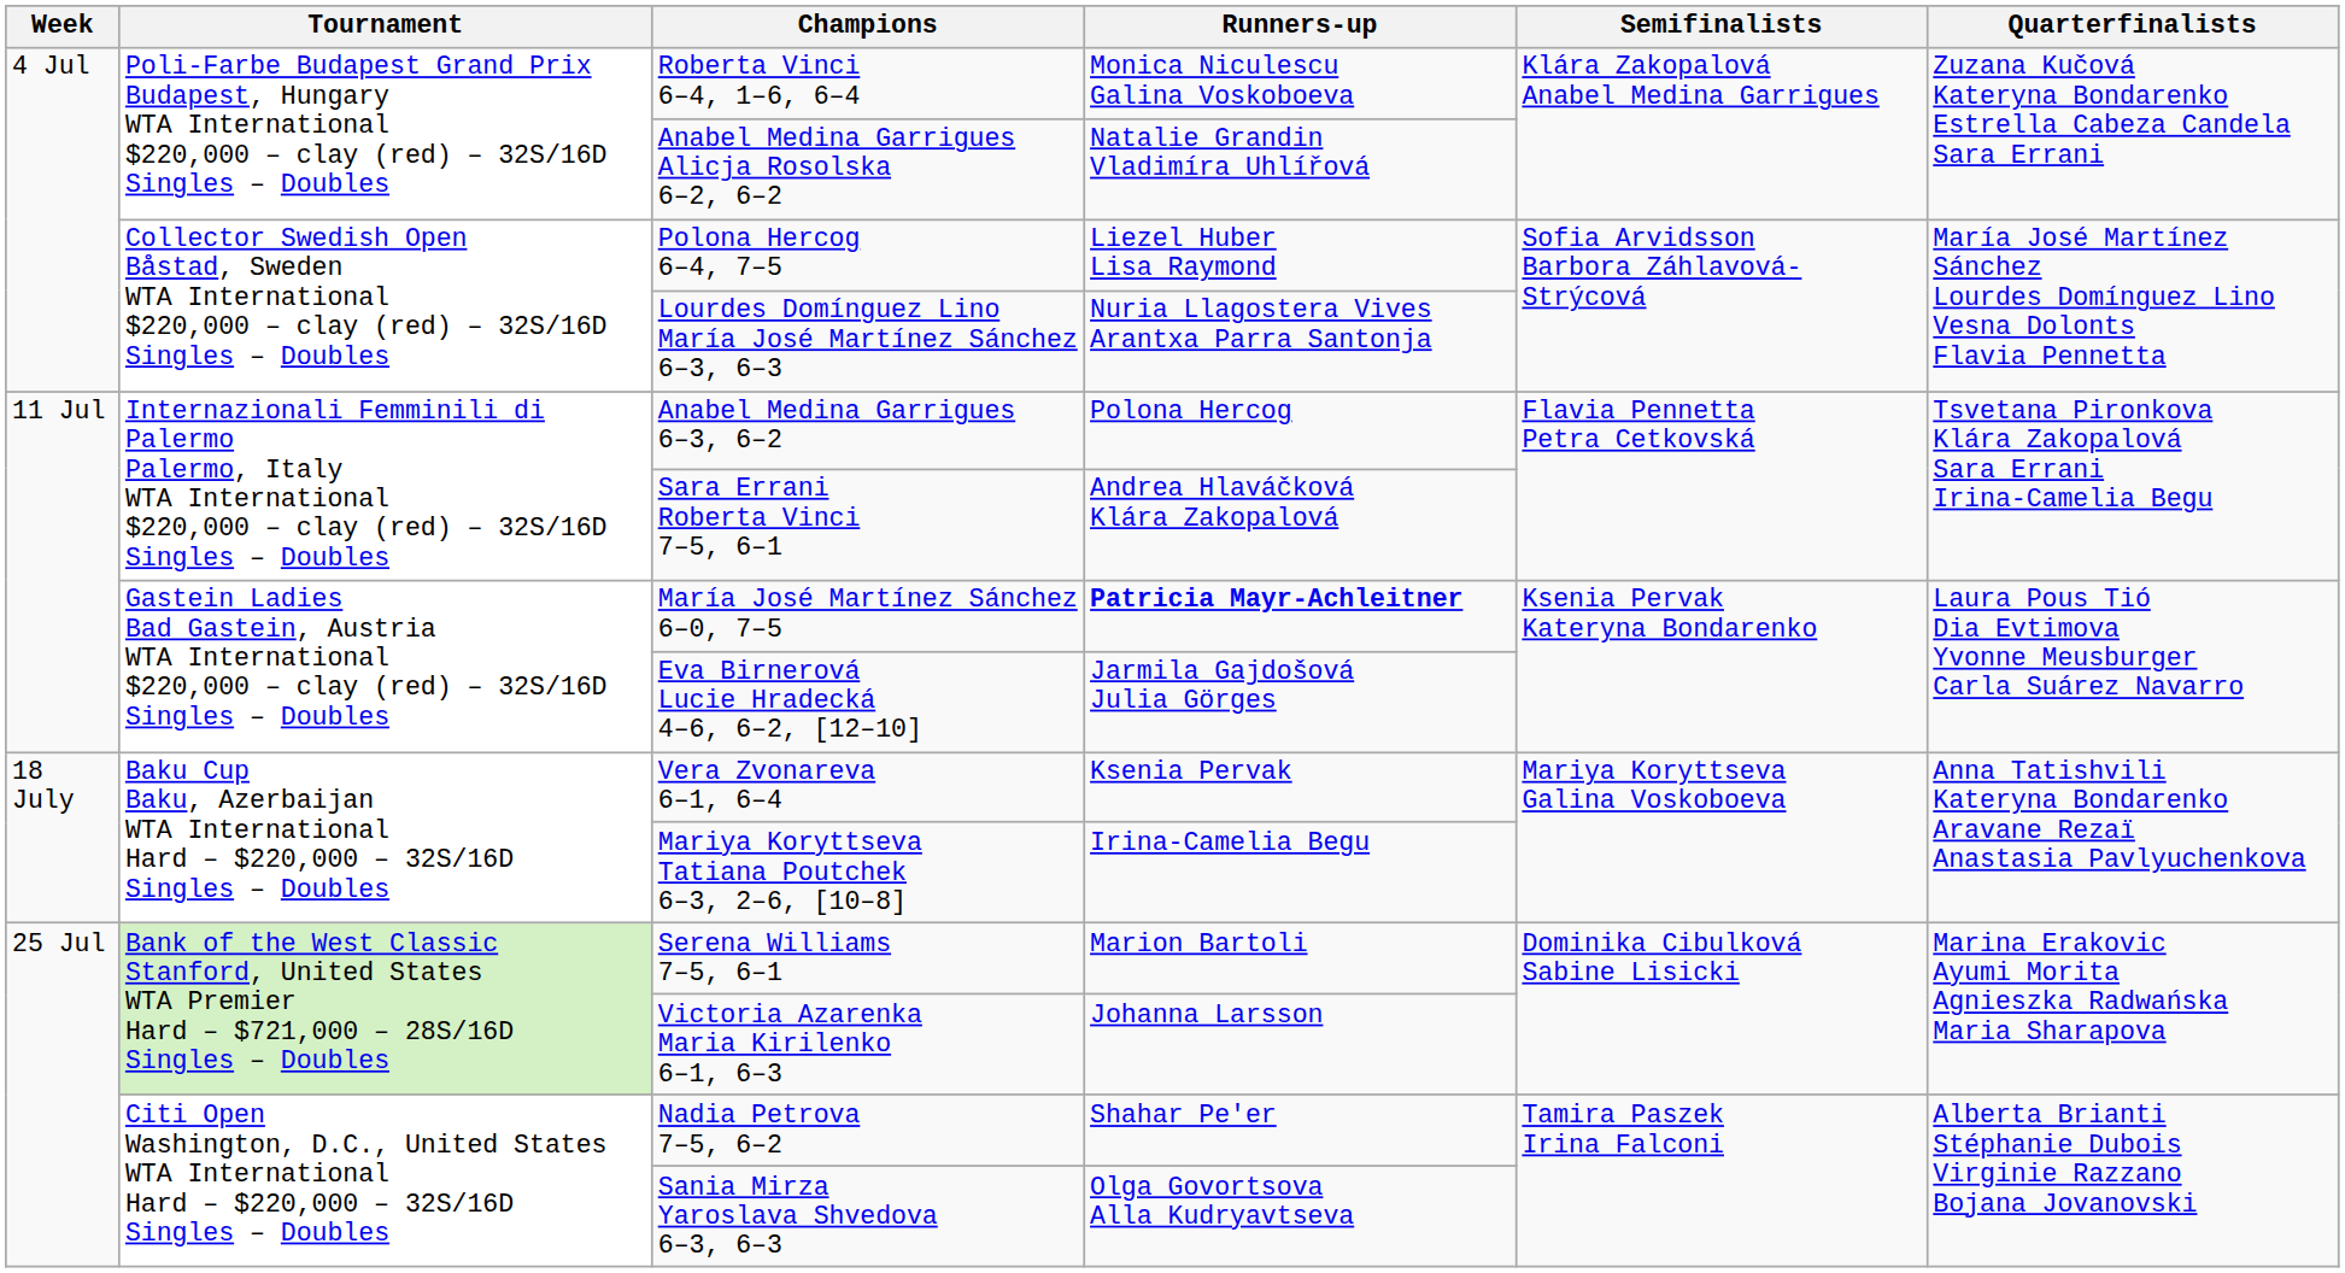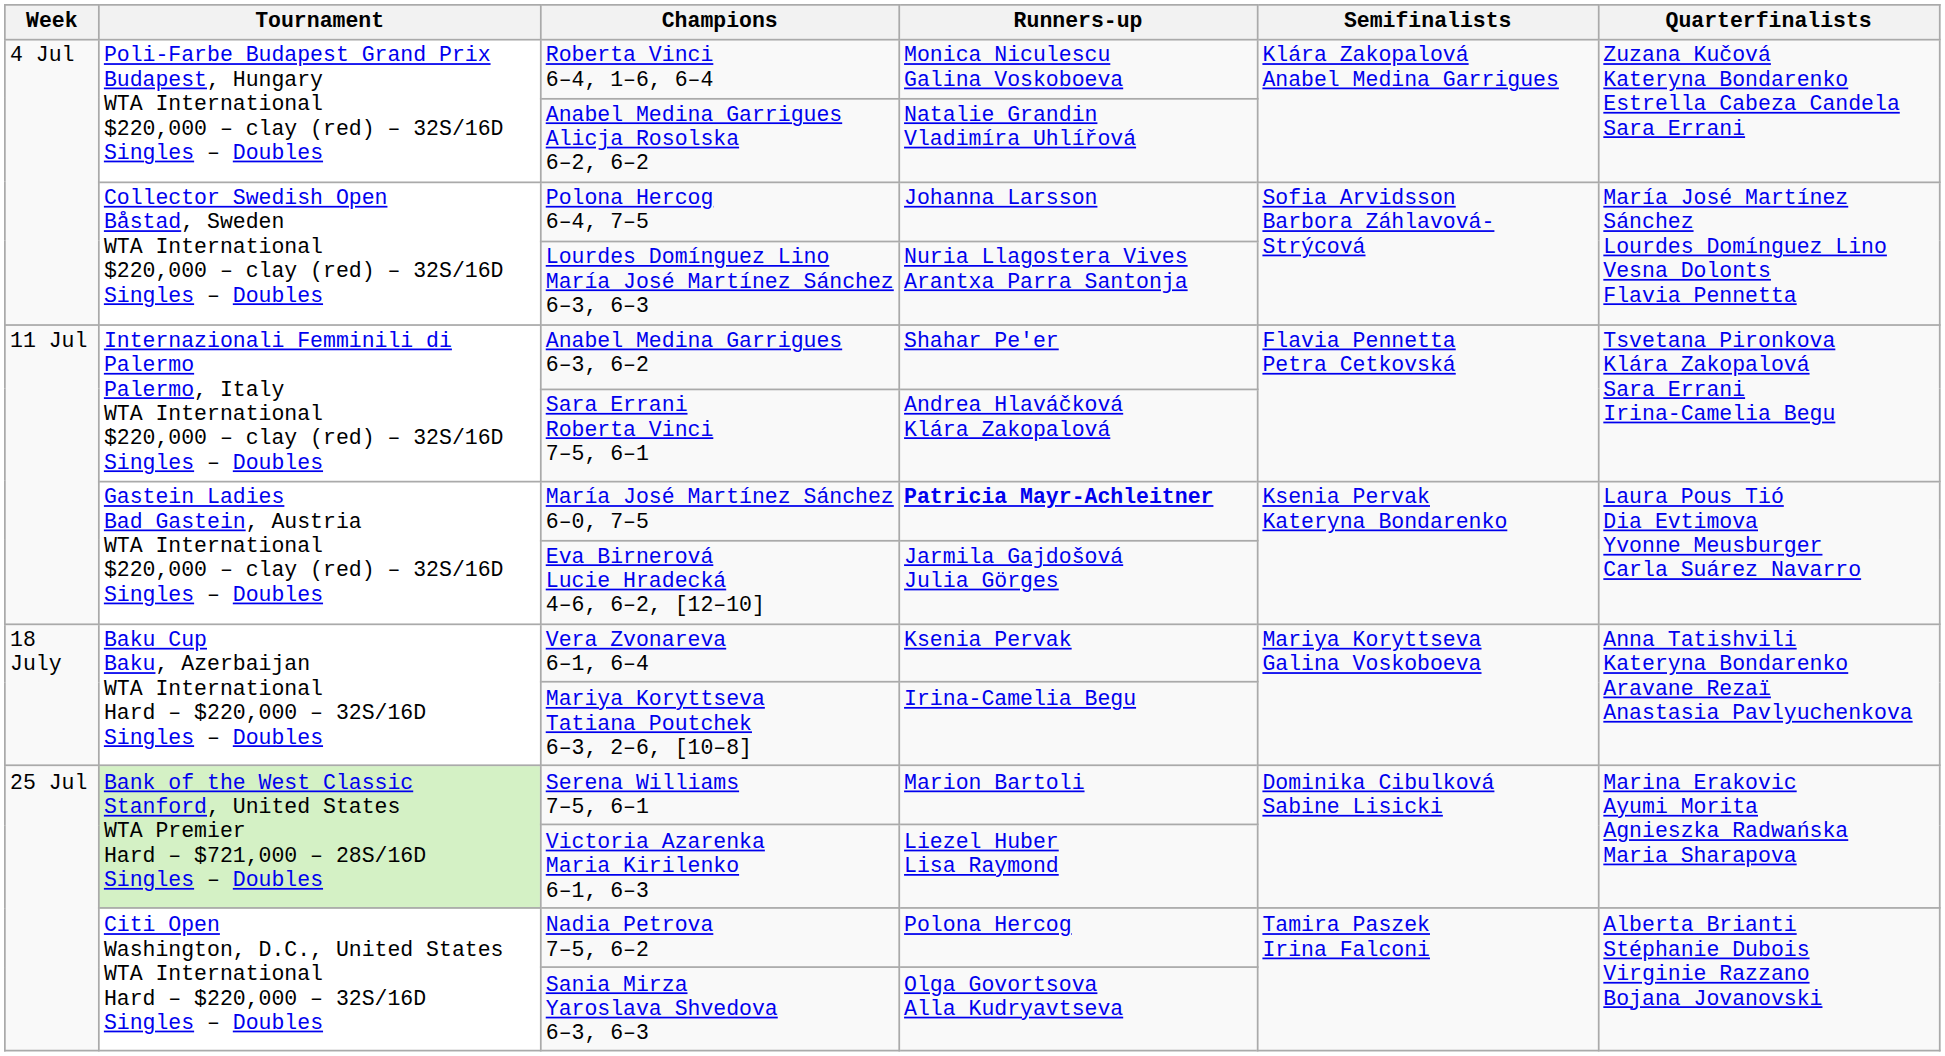 <table class=wikitable style=font-size:95%>
 <tr>
 <th style="width:48px;">Week</th>
 <th style="width:248px;">Tournament</th>
 <th style="width:200px;">Champions</th>
 <th style="width:200px;">Runners-up</th>
 <th style="width:190px;">Semifinalists</th>
 <th style="width:190px;">Quarterfinalists</th>
 </tr>
 <tr valign=top>
 <td rowspan=4>4 Jul</td>
 <td bgcolor=#ffffff rowspan=2><a href='#'>Poli-Farbe Budapest Grand Prix</a><br> <a href='#'>Budapest</a>, Hungary<br>WTA International <br>$220,000 – clay (red) – 32S/16D<br><a href='#'>Singles</a> – <a href='#'>Doubles</a></td>
 <td> <a href='#'>Roberta Vinci</a> <br> 6–4, 1–6, 6–4</td>
 <td> <a href='#'>Monica Niculescu</a> <br>  <a href='#'>Galina Voskoboeva</a></td>
 <td rowspan=2> <a href='#'>Klára Zakopalová</a> <br> <a href='#'>Anabel Medina Garrigues</a></td>
 <td rowspan=2> <a href='#'>Zuzana Kučová</a> <br> <a href='#'>Kateryna Bondarenko</a><br> <a href='#'>Estrella Cabeza Candela</a> <br> <a href='#'>Sara Errani</a></td>
 </tr>
 <tr valign=top>
 <td> <a href='#'>Anabel Medina Garrigues</a> <br>  <a href='#'>Alicja Rosolska</a> <br> 6–2, 6–2</td>
 <td> <a href='#'>Natalie Grandin</a> <br>  <a href='#'>Vladimíra Uhlířová</a></td>
 </tr>
 <tr valign=top>
 <td bgcolor=#ffffff rowspan=2><a href='#'>Collector Swedish Open</a><br> <a href='#'>Båstad</a>, Sweden<br>WTA International <br>$220,000 – clay (red) – 32S/16D<br><a href='#'>Singles</a> – <a href='#'>Doubles</a></td>
 <td> <a href='#'>Polona Hercog</a> <br> 6–4, 7–5</td>
-<td> <a href='#'>Liezel Huber</a> <br>  <a href='#'>Lisa Raymond</a></td>
+<td> <a href='#'>Johanna Larsson</a></td>
 <td rowspan=2> <a href='#'>Sofia Arvidsson</a> <br>  <a href='#'>Barbora Záhlavová-Strýcová</a></td>
 <td rowspan=2> <a href='#'>María José Martínez Sánchez</a> <br> <a href='#'>Lourdes Domínguez Lino</a><br> <a href='#'>Vesna Dolonts</a> <br>  <a href='#'>Flavia Pennetta</a></td>
 </tr>
 <tr valign=top>
 <td> <a href='#'>Lourdes Domínguez Lino</a> <br>  <a href='#'>María José Martínez Sánchez</a> <br> 6–3, 6–3</td>
 <td> <a href='#'>Nuria Llagostera Vives</a> <br>  <a href='#'>Arantxa Parra Santonja</a></td>
 </tr>
 <tr valign=top>
 <td rowspan=4>11 Jul</td>
 <td bgcolor=#ffffff rowspan=2><a href='#'>Internazionali Femminili di Palermo</a><br> <a href='#'>Palermo</a>, Italy<br>WTA International <br>$220,000 – clay (red) – 32S/16D<br><a href='#'>Singles</a> – <a href='#'>Doubles</a></td>
 <td> <a href='#'>Anabel Medina Garrigues</a><br> 6–3, 6–2</td>
-<td> <a href='#'>Polona Hercog</a></td>
+<td> <a href='#'>Shahar Pe'er</a></td>
 <td rowspan=2> <a href='#'>Flavia Pennetta</a> <br>  <a href='#'>Petra Cetkovská</a></td>
 <td rowspan=2> <a href='#'>Tsvetana Pironkova</a> <br>  <a href='#'>Klára Zakopalová</a> <br>  <a href='#'>Sara Errani</a> <br>   <a href='#'>Irina-Camelia Begu</a></td>
 </tr>
 <tr valign=top>
 <td> <a href='#'>Sara Errani</a> <br>  <a href='#'>Roberta Vinci</a> <br> 7–5, 6–1</td>
 <td> <a href='#'>Andrea Hlaváčková</a> <br>  <a href='#'>Klára Zakopalová</a></td>
 </tr>
 <tr valign=top>
 <td bgcolor=#ffffff rowspan=2><a href='#'>Gastein Ladies</a><br> <a href='#'>Bad Gastein</a>, Austria<br>WTA International <br>$220,000 – clay (red) – 32S/16D<br><a href='#'>Singles</a> – <a href='#'>Doubles</a></td>
 <td> <a href='#'>María José Martínez Sánchez</a> <br> 6–0, 7–5</td>
 <td><strong> <a href='#'>Patricia Mayr-Achleitner</a></strong></td>
 <td rowspan=2> <a href='#'>Ksenia Pervak</a>  <br>   <a href='#'>Kateryna Bondarenko</a></td>
 <td rowspan=2> <a href='#'>Laura Pous Tió</a> <br> <a href='#'>Dia Evtimova</a> <br> <a href='#'>Yvonne Meusburger</a> <br>  <a href='#'>Carla Suárez Navarro</a></td>
 </tr>
 <tr valign=top>
 <td> <a href='#'>Eva Birnerová</a> <br>  <a href='#'>Lucie Hradecká</a> <br> 4–6, 6–2, [12–10]</td>
 <td> <a href='#'>Jarmila Gajdošová</a> <br>  <a href='#'>Julia Görges</a></td>
 </tr>
 <tr valign=top>
 <td rowspan=2>18 July</td>
 <td bgcolor=#ffffff rowspan=2><a href='#'>Baku Cup</a><br> <a href='#'>Baku</a>, Azerbaijan<br>WTA International <br>Hard – $220,000 – 32S/16D<br><a href='#'>Singles</a> – <a href='#'>Doubles</a></td>
 <td> <a href='#'>Vera Zvonareva</a> <br> 6–1, 6–4</td>
 <td> <a href='#'>Ksenia Pervak</a></td>
 <td rowspan=2> <a href='#'>Mariya Koryttseva</a> <br>   <a href='#'>Galina Voskoboeva</a></td>
 <td rowspan=2> <a href='#'>Anna Tatishvili</a> <br>  <a href='#'>Kateryna Bondarenko</a> <br>  <a href='#'>Aravane Rezaï</a> <br>  <a href='#'>Anastasia Pavlyuchenkova</a></td>
 </tr>
 <tr valign=top>
 <td> <a href='#'>Mariya Koryttseva</a> <br>  <a href='#'>Tatiana Poutchek</a><br> 6–3, 2–6, [10–8]</td>
 <td> <a href='#'>Irina-Camelia Begu</a></td>
 </tr>
 <tr valign=top>
 <td rowspan=4>25 Jul</td>
 <td style="background:#d4f1c5;" rowspan=2><a href='#'>Bank of the West Classic</a><br> <a href='#'>Stanford</a>, United States<br>WTA Premier <br>Hard – $721,000 – 28S/16D<br><a href='#'>Singles</a> – <a href='#'>Doubles</a></td>
 <td> <a href='#'>Serena Williams</a> <br> 7–5, 6–1</td>
 <td> <a href='#'>Marion Bartoli</a></td>
 <td rowspan=2> <a href='#'>Dominika Cibulková</a> <br>   <a href='#'>Sabine Lisicki</a></td>
 <td rowspan=2> <a href='#'>Marina Erakovic</a> <br>  <a href='#'>Ayumi Morita</a> <br>  <a href='#'>Agnieszka Radwańska</a> <br>  <a href='#'>Maria Sharapova</a></td>
 </tr>
 <tr valign=top>
 <td> <a href='#'>Victoria Azarenka</a> <br>  <a href='#'>Maria Kirilenko</a><br> 6–1, 6–3</td>
-<td> <a href='#'>Johanna Larsson</a></td>
+<td> <a href='#'>Liezel Huber</a> <br>  <a href='#'>Lisa Raymond</a></td>
 </tr>
 <tr valign=top>
 <td bgcolor=#ffffff rowspan=2><a href='#'>Citi Open</a><br> Washington, D.C., United States<br>WTA International <br>Hard – $220,000 – 32S/16D<br><a href='#'>Singles</a> – <a href='#'>Doubles</a></td>
 <td> <a href='#'>Nadia Petrova</a> <br> 7–5, 6–2</td>
-<td> <a href='#'>Shahar Pe'er</a></td>
+<td> <a href='#'>Polona Hercog</a></td>
 <td rowspan=2> <a href='#'>Tamira Paszek</a>  <br>  <a href='#'>Irina Falconi</a></td>
 <td rowspan=2> <a href='#'>Alberta Brianti</a> <br>  <a href='#'>Stéphanie Dubois</a> <br> <a href='#'>Virginie Razzano</a>  <br>  <a href='#'>Bojana Jovanovski</a></td>
 </tr>
 <tr valign=top>
 <td> <a href='#'>Sania Mirza</a> <br>  <a href='#'>Yaroslava Shvedova</a><br> 6–3, 6–3</td>
 <td> <a href='#'>Olga Govortsova</a> <br>  <a href='#'>Alla Kudryavtseva</a></td>
 </tr>
 </table>
